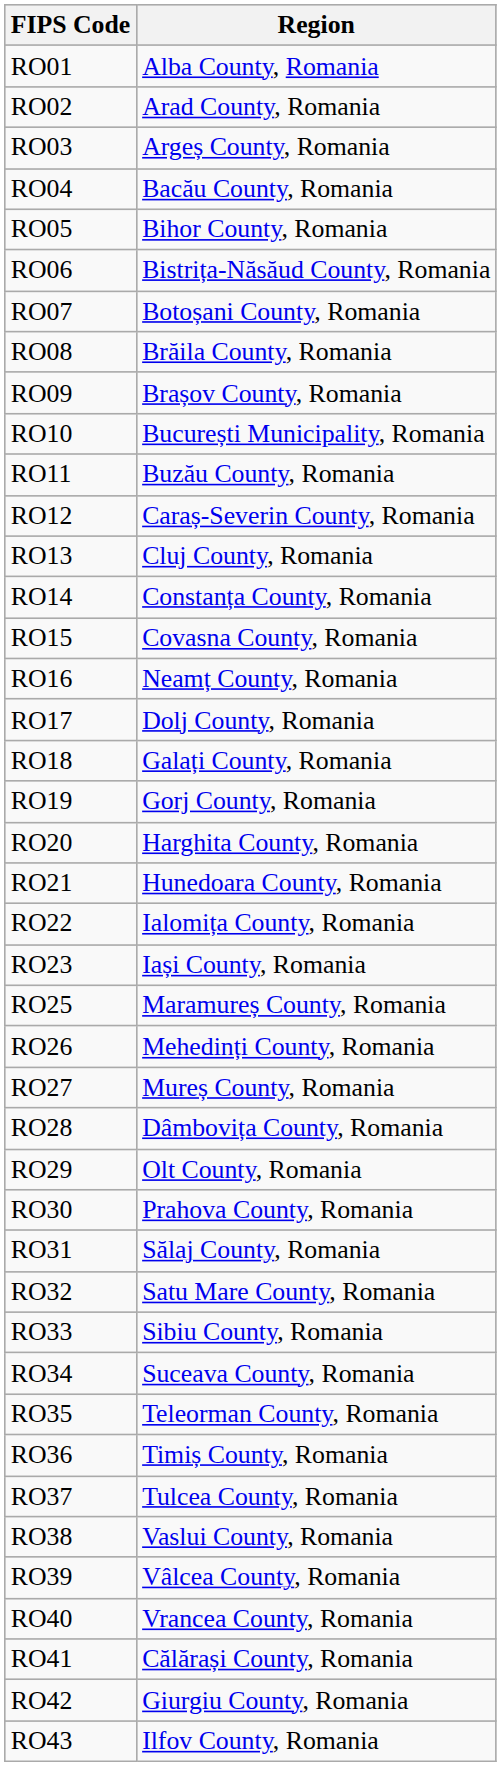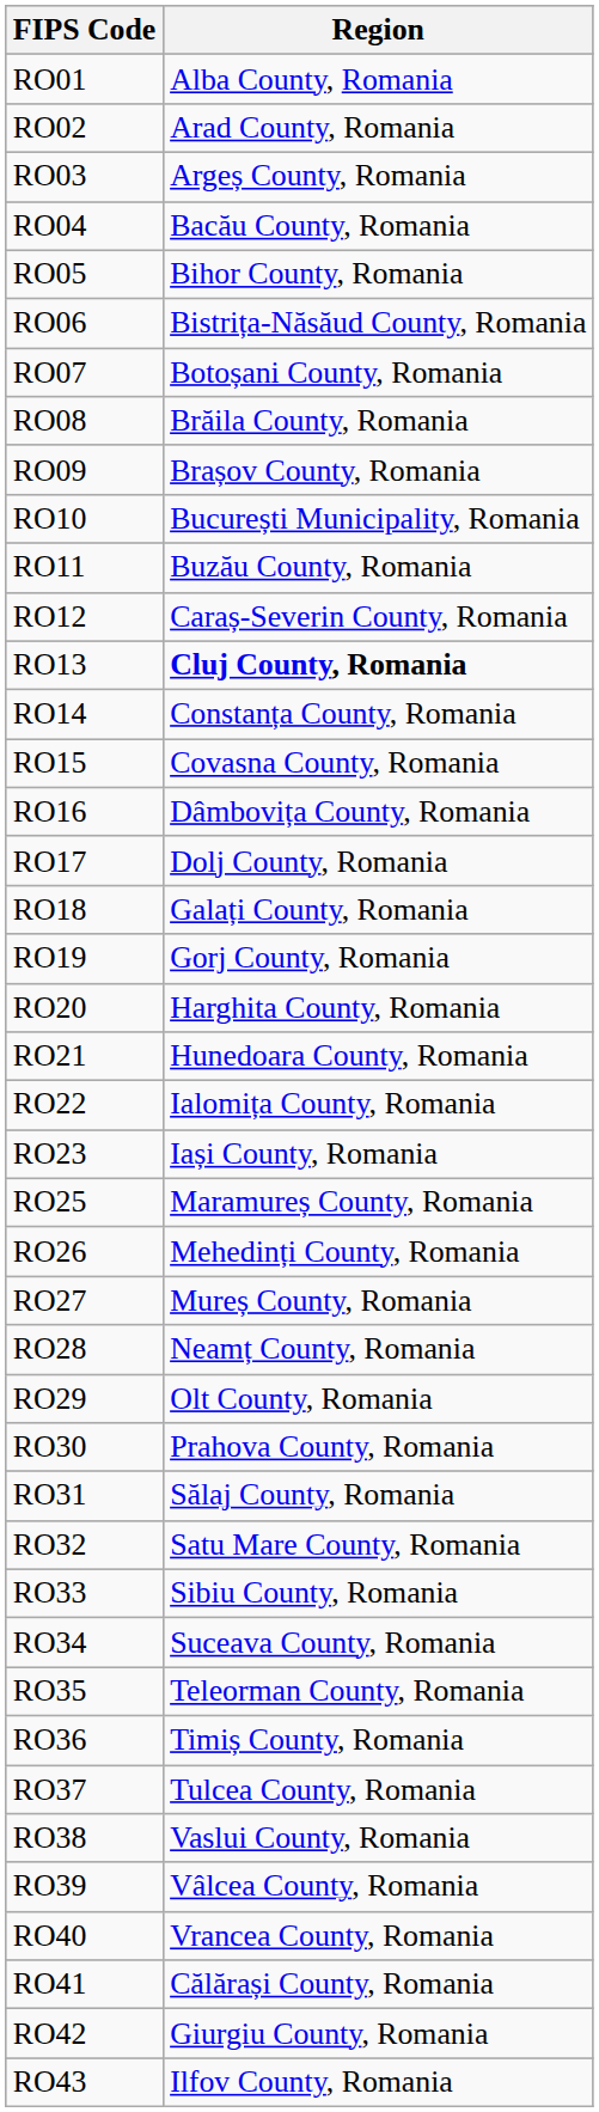 <table class="wikitable">
 <tr>
 <th>FIPS Code</th>
 <th>Region</th>
 </tr>
 <tr>
 <td>RO01</td>
 <td><a href='#'>Alba County</a>, <a href='#'>Romania</a></td>
 </tr>
 <tr>
 <td>RO02</td>
 <td><a href='#'>Arad County</a>, Romania</td>
 </tr>
 <tr>
 <td>RO03</td>
 <td><a href='#'>Argeș County</a>, Romania</td>
 </tr>
 <tr>
 <td>RO04</td>
 <td><a href='#'>Bacău County</a>, Romania</td>
 </tr>
 <tr>
 <td>RO05</td>
 <td><a href='#'>Bihor County</a>, Romania</td>
 </tr>
 <tr>
 <td>RO06</td>
 <td><a href='#'>Bistrița-Năsăud County</a>, Romania</td>
 </tr>
 <tr>
 <td>RO07</td>
 <td><a href='#'>Botoșani County</a>, Romania</td>
 </tr>
 <tr>
 <td>RO08</td>
 <td><a href='#'>Brăila County</a>, Romania</td>
 </tr>
 <tr>
 <td>RO09</td>
 <td><a href='#'>Brașov County</a>, Romania</td>
 </tr>
 <tr>
 <td>RO10</td>
 <td><a href='#'>București Municipality</a>, Romania</td>
 </tr>
 <tr>
 <td>RO11</td>
 <td><a href='#'>Buzău County</a>, Romania</td>
 </tr>
 <tr>
 <td>RO12</td>
 <td><a href='#'>Caraș-Severin County</a>, Romania</td>
 </tr>
 <tr>
 <td>RO13</td>
-<td><a href='#'>Cluj County</a>, Romania</td>
+<td><strong><a href='#'>Cluj County</a>, Romania</strong></td>
 </tr>
 <tr>
 <td>RO14</td>
 <td><a href='#'>Constanța County</a>, Romania</td>
 </tr>
 <tr>
 <td>RO15</td>
 <td><a href='#'>Covasna County</a>, Romania</td>
 </tr>
 <tr>
 <td>RO16</td>
-<td><a href='#'>Neamț County</a>, Romania</td>
+<td><a href='#'>Dâmbovița County</a>, Romania</td>
 </tr>
 <tr>
 <td>RO17</td>
 <td><a href='#'>Dolj County</a>, Romania</td>
 </tr>
 <tr>
 <td>RO18</td>
 <td><a href='#'>Galați County</a>, Romania</td>
 </tr>
 <tr>
 <td>RO19</td>
 <td><a href='#'>Gorj County</a>, Romania</td>
 </tr>
 <tr>
 <td>RO20</td>
 <td><a href='#'>Harghita County</a>, Romania</td>
 </tr>
 <tr>
 <td>RO21</td>
 <td><a href='#'>Hunedoara County</a>, Romania</td>
 </tr>
 <tr>
 <td>RO22</td>
 <td><a href='#'>Ialomița County</a>, Romania</td>
 </tr>
 <tr>
 <td>RO23</td>
 <td><a href='#'>Iași County</a>, Romania</td>
 </tr>
 <tr>
 <td>RO25</td>
 <td><a href='#'>Maramureș County</a>, Romania</td>
 </tr>
 <tr>
 <td>RO26</td>
 <td><a href='#'>Mehedinți County</a>, Romania</td>
 </tr>
 <tr>
 <td>RO27</td>
 <td><a href='#'>Mureș County</a>, Romania</td>
 </tr>
 <tr>
 <td>RO28</td>
-<td><a href='#'>Dâmbovița County</a>, Romania</td>
+<td><a href='#'>Neamț County</a>, Romania</td>
 </tr>
 <tr>
 <td>RO29</td>
 <td><a href='#'>Olt County</a>, Romania</td>
 </tr>
 <tr>
 <td>RO30</td>
 <td><a href='#'>Prahova County</a>, Romania</td>
 </tr>
 <tr>
 <td>RO31</td>
 <td><a href='#'>Sălaj County</a>, Romania</td>
 </tr>
 <tr>
 <td>RO32</td>
 <td><a href='#'>Satu Mare County</a>, Romania</td>
 </tr>
 <tr>
 <td>RO33</td>
 <td><a href='#'>Sibiu County</a>, Romania</td>
 </tr>
 <tr>
 <td>RO34</td>
 <td><a href='#'>Suceava County</a>, Romania</td>
 </tr>
 <tr>
 <td>RO35</td>
 <td><a href='#'>Teleorman County</a>, Romania</td>
 </tr>
 <tr>
 <td>RO36</td>
 <td><a href='#'>Timiș County</a>, Romania</td>
 </tr>
 <tr>
 <td>RO37</td>
 <td><a href='#'>Tulcea County</a>, Romania</td>
 </tr>
 <tr>
 <td>RO38</td>
 <td><a href='#'>Vaslui County</a>, Romania</td>
 </tr>
 <tr>
 <td>RO39</td>
 <td><a href='#'>Vâlcea County</a>, Romania</td>
 </tr>
 <tr>
 <td>RO40</td>
 <td><a href='#'>Vrancea County</a>, Romania</td>
 </tr>
 <tr>
 <td>RO41</td>
 <td><a href='#'>Călărași County</a>, Romania</td>
 </tr>
 <tr>
 <td>RO42</td>
 <td><a href='#'>Giurgiu County</a>, Romania</td>
 </tr>
 <tr>
 <td>RO43</td>
 <td><a href='#'>Ilfov County</a>, Romania</td>
 </tr>
 </table>
